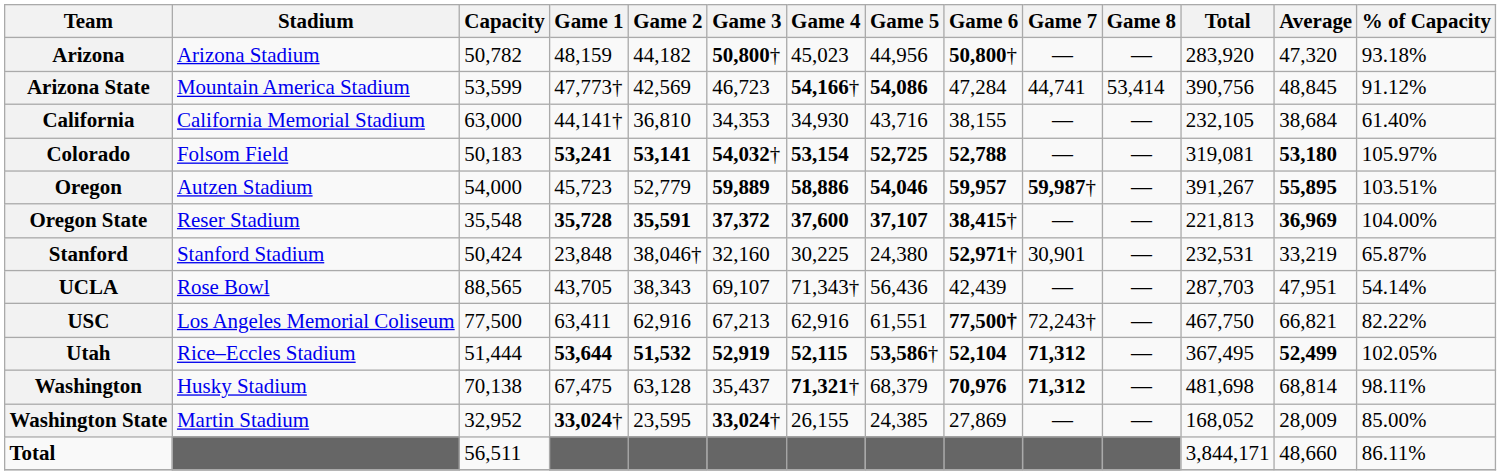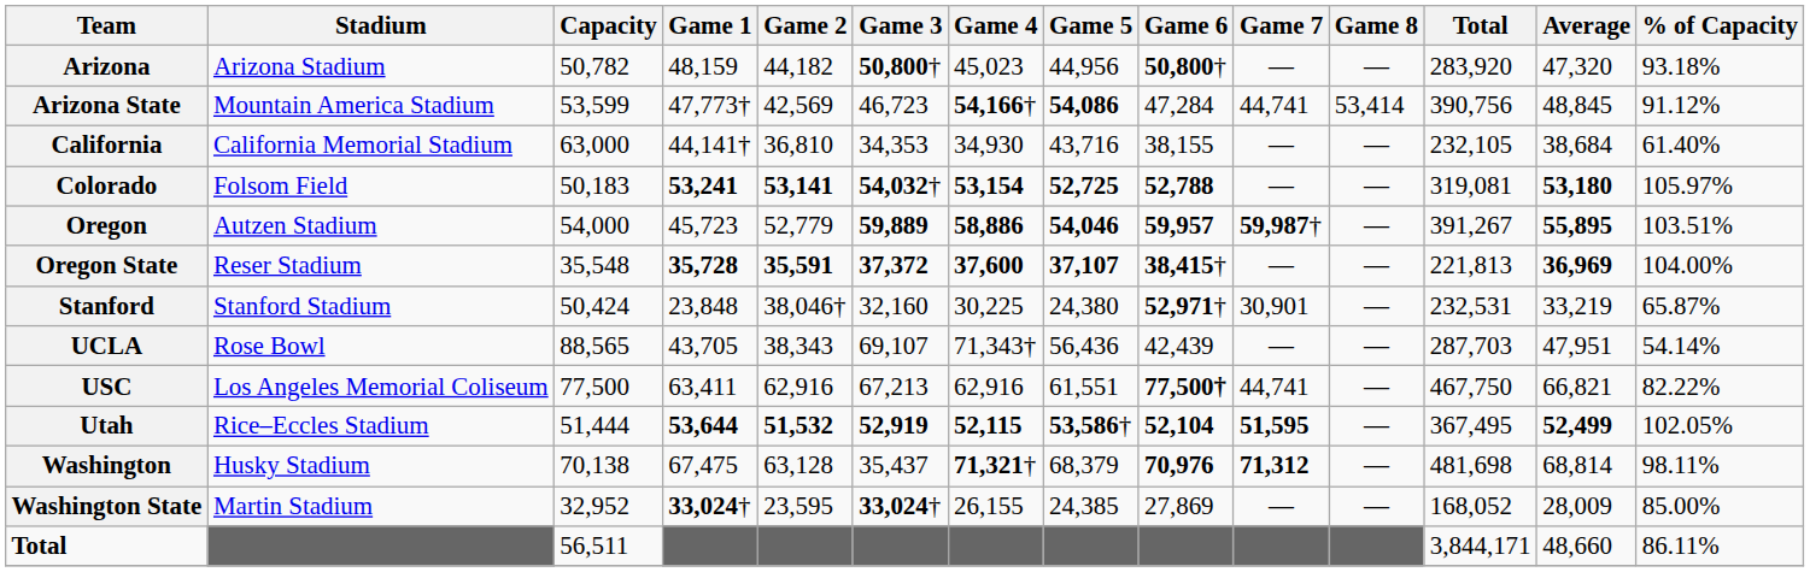 <table class="wikitable">
 <tr>
 <th>Team</th>
 <th>Stadium</th>
 <th>Capacity</th>
 <th>Game 1</th>
 <th>Game 2</th>
 <th>Game 3</th>
 <th>Game 4</th>
 <th>Game 5</th>
 <th>Game 6</th>
 <th>Game 7</th>
 <th>Game 8</th>
 <th>Total</th>
 <th>Average</th>
 <th>% of Capacity</th>
 </tr>
 <tr>
 <th style=><strong>Arizona</strong></th>
 <td><a href='#'>Arizona Stadium</a></td>
 <td>50,782</td>
 <td>48,159</td>
 <td>44,182</td>
 <td><strong>50,800</strong>†</td>
 <td>45,023</td>
 <td>44,956</td>
 <td><strong>50,800</strong>†</td>
 <td style="text-align:center;">—</td>
 <td style="text-align:center;">—</td>
 <td>283,920</td>
 <td>47,320</td>
 <td>93.18%</td>
 </tr>
 <tr>
 <th style=><strong>Arizona State</strong></th>
 <td><a href='#'>Mountain America Stadium</a></td>
 <td>53,599</td>
 <td>47,773†</td>
 <td>42,569</td>
 <td>46,723</td>
 <td><strong>54,166</strong>†</td>
 <td><strong>54,086</strong></td>
 <td>47,284</td>
 <td>44,741</td>
 <td>53,414</td>
 <td>390,756</td>
 <td>48,845</td>
 <td>91.12%</td>
 </tr>
 <tr>
 <th style=><strong>California</strong></th>
 <td><a href='#'>California Memorial Stadium</a></td>
 <td>63,000</td>
 <td>44,141†</td>
 <td>36,810</td>
 <td>34,353</td>
 <td>34,930</td>
 <td>43,716</td>
 <td>38,155</td>
 <td style="text-align:center;">—</td>
 <td style="text-align:center;">—</td>
 <td>232,105</td>
 <td>38,684</td>
 <td>61.40%</td>
 </tr>
 <tr>
 <th style=><strong>Colorado</strong></th>
 <td><a href='#'>Folsom Field</a></td>
 <td>50,183</td>
 <td><strong>53,241</strong></td>
 <td><strong>53,141</strong></td>
 <td><strong>54,032</strong>†</td>
 <td><strong>53,154</strong></td>
 <td><strong>52,725</strong></td>
 <td><strong>52,788</strong></td>
 <td style="text-align:center;">—</td>
 <td style="text-align:center;">—</td>
 <td>319,081</td>
 <td><strong>53,180</strong></td>
 <td>105.97%</td>
 </tr>
 <tr>
 <th style=><strong>Oregon</strong></th>
 <td><a href='#'>Autzen Stadium</a></td>
 <td>54,000</td>
 <td>45,723</td>
 <td>52,779</td>
 <td><strong>59,889</strong></td>
 <td><strong>58,886</strong></td>
 <td><strong>54,046</strong></td>
 <td><strong>59,957</strong></td>
 <td><strong>59,987</strong>†</td>
 <td style="text-align:center;">—</td>
 <td>391,267</td>
 <td><strong>55,895</strong></td>
 <td>103.51%</td>
 </tr>
 <tr>
 <th style=><strong>Oregon State</strong></th>
 <td><a href='#'>Reser Stadium</a></td>
 <td>35,548</td>
 <td><strong>35,728</strong></td>
 <td><strong>35,591</strong></td>
 <td><strong>37,372</strong></td>
 <td><strong>37,600</strong></td>
 <td><strong>37,107</strong></td>
 <td><strong>38,415</strong>†</td>
 <td style="text-align:center;">—</td>
 <td style="text-align:center;">—</td>
 <td>221,813</td>
 <td><strong>36,969</strong></td>
 <td>104.00%</td>
 </tr>
 <tr>
 <th style=><strong>Stanford</strong></th>
 <td><a href='#'>Stanford Stadium</a></td>
 <td>50,424</td>
 <td>23,848</td>
 <td>38,046†</td>
 <td>32,160</td>
 <td>30,225</td>
 <td>24,380</td>
 <td><strong>52,971</strong>†</td>
 <td>30,901</td>
 <td style="text-align:center;">—</td>
 <td>232,531</td>
 <td>33,219</td>
 <td>65.87%</td>
 </tr>
 <tr>
 <th style=><strong>UCLA</strong></th>
 <td><a href='#'>Rose Bowl</a></td>
 <td>88,565</td>
 <td>43,705</td>
 <td>38,343</td>
 <td>69,107</td>
 <td>71,343†</td>
 <td>56,436</td>
 <td>42,439</td>
 <td style="text-align:center;">—</td>
 <td style="text-align:center;">—</td>
 <td>287,703</td>
 <td>47,951</td>
 <td>54.14%</td>
 </tr>
 <tr>
 <th style=><strong>USC</strong></th>
 <td><a href='#'>Los Angeles Memorial Coliseum</a></td>
 <td>77,500</td>
 <td>63,411</td>
 <td>62,916</td>
 <td>67,213</td>
 <td>62,916</td>
 <td>61,551</td>
 <td><strong>77,500†</strong></td>
-<td>72,243†</td>
+<td>44,741</td>
 <td style="text-align:center;">—</td>
 <td>467,750</td>
 <td>66,821</td>
 <td>82.22%</td>
 </tr>
 <tr>
 <th style=><strong>Utah</strong></th>
 <td><a href='#'>Rice–Eccles Stadium</a></td>
 <td>51,444</td>
 <td><strong>53,644</strong></td>
 <td><strong>51,532</strong></td>
 <td><strong>52,919</strong></td>
 <td><strong>52,115</strong></td>
 <td><strong>53,586</strong>†</td>
 <td><strong>52,104</strong></td>
-<td><strong>71,312</strong></td>
+<td><strong>51,595</strong></td>
 <td style="text-align:center;">—</td>
 <td>367,495</td>
 <td><strong>52,499</strong></td>
 <td>102.05%</td>
 </tr>
 <tr>
 <th style=><strong>Washington</strong></th>
 <td><a href='#'>Husky Stadium</a></td>
 <td>70,138</td>
 <td>67,475</td>
 <td>63,128</td>
 <td>35,437</td>
 <td><strong>71,321</strong>†</td>
 <td>68,379</td>
 <td><strong>70,976</strong></td>
 <td><strong>71,312</strong></td>
 <td style="text-align:center;">—</td>
 <td>481,698</td>
 <td>68,814</td>
 <td>98.11%</td>
 </tr>
 <tr>
 <th style=><strong>Washington State</strong></th>
 <td><a href='#'>Martin Stadium</a></td>
 <td>32,952</td>
 <td><strong>33,024</strong>†</td>
 <td>23,595</td>
 <td><strong>33,024</strong>†</td>
 <td>26,155</td>
 <td>24,385</td>
 <td>27,869</td>
 <td style="text-align:center;">—</td>
 <td style="text-align:center;">—</td>
 <td>168,052</td>
 <td>28,009</td>
 <td>85.00%</td>
 </tr>
 <tr>
 <td><strong>Total</strong></td>
 <td style="background:#666666;"></td>
 <td>56,511</td>
 <td style="background:#666666;"></td>
 <td style="background:#666666;"></td>
 <td style="background:#666666;"></td>
 <td style="background:#666666;"></td>
 <td style="background:#666666;"></td>
 <td style="background:#666666;"></td>
 <td style="background:#666666;"></td>
 <td style="background:#666666;"></td>
 <td>3,844,171</td>
 <td>48,660</td>
 <td>86.11%</td>
 </tr>
 <tr>
 </tr>
 </table>
